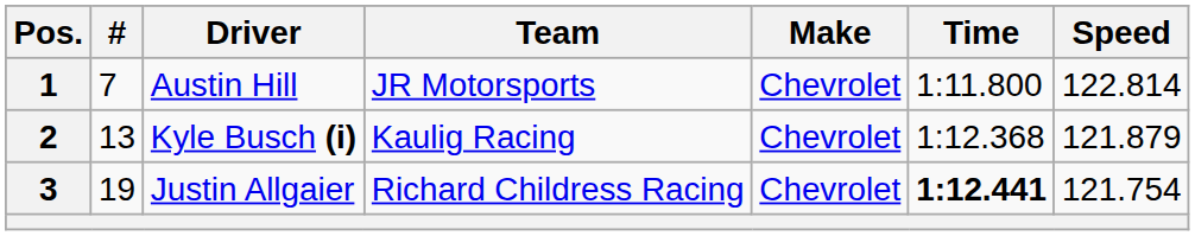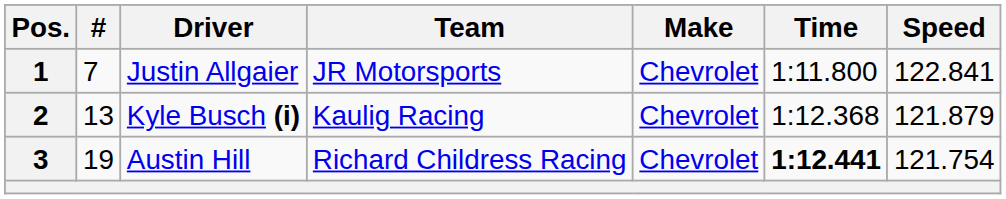 <table class="wikitable" style="font-size:95%">
 <tr>
 <th>Pos.</th>
 <th>#</th>
 <th>Driver</th>
 <th>Team</th>
 <th>Make</th>
 <th>Time</th>
 <th>Speed</th>
 </tr>
 <tr>
 <th>1</th>
 <td>7</td>
-<td><a href='#'>Austin Hill</a></td>
+<td><a href='#'>Justin Allgaier</a></td>
 <td><a href='#'>JR Motorsports</a></td>
 <td><a href='#'>Chevrolet</a></td>
 <td>1:11.800</td>
-<td>122.814</td>
+<td>122.841</td>
 </tr>
 <tr>
 <th>2</th>
 <td>13</td>
 <td><a href='#'>Kyle Busch</a> <strong>(i)</strong></td>
 <td><a href='#'>Kaulig Racing</a></td>
 <td><a href='#'>Chevrolet</a></td>
 <td>1:12.368</td>
 <td>121.879</td>
 </tr>
 <tr>
 <th>3</th>
 <td>19</td>
-<td><a href='#'>Justin Allgaier</a></td>
+<td><a href='#'>Austin Hill</a></td>
 <td><a href='#'>Richard Childress Racing</a></td>
 <td><a href='#'>Chevrolet</a></td>
 <td><strong>1:12.441</strong></td>
 <td>121.754</td>
 </tr>
 <tr>
 <th colspan="7"></th>
 </tr>
 </table>
